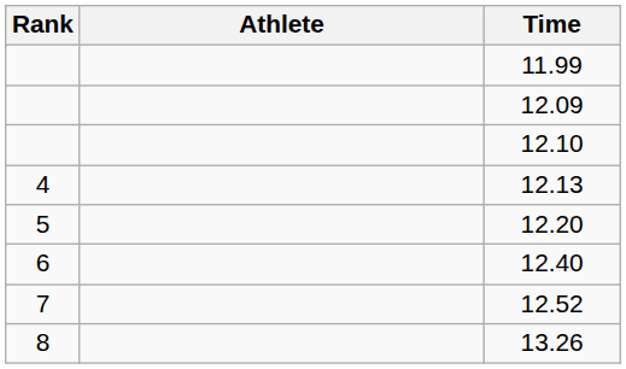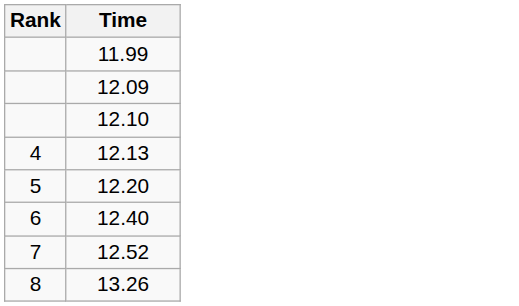 <table class=wikitable style="text-align:center">
 <tr>
 <th width=40>Rank</th>
-<th width=250>Athlete</th>
 <th width=80>Time</th>
 </tr>
 <tr>
 <td></td>
-<td align=left></td>
 <td>11.99</td>
 </tr>
 <tr>
 <td></td>
-<td align=left></td>
 <td>12.09</td>
 </tr>
 <tr>
 <td></td>
-<td align=left></td>
 <td>12.10</td>
 </tr>
 <tr>
 <td>4</td>
-<td align=left></td>
 <td>12.13</td>
 </tr>
 <tr>
 <td>5</td>
-<td align=left></td>
 <td>12.20</td>
 </tr>
 <tr>
 <td>6</td>
-<td align=left></td>
 <td>12.40</td>
 </tr>
 <tr>
 <td>7</td>
-<td align=left></td>
 <td>12.52</td>
 </tr>
 <tr>
 <td>8</td>
-<td align=left></td>
 <td>13.26</td>
 </tr>
 </table>
